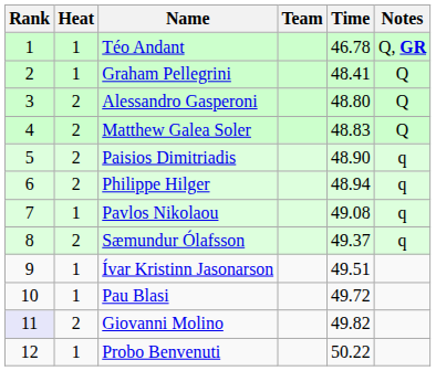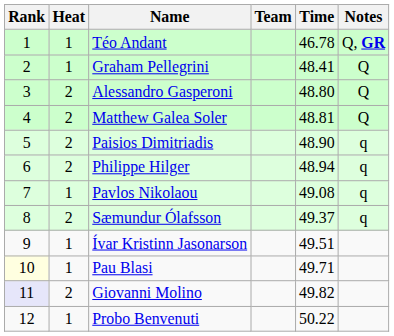 <table class="wikitable sortable" style="text-align:center">
 <tr>
 <th>Rank</th>
 <th>Heat</th>
 <th>Name</th>
 <th>Team</th>
 <th>Time</th>
 <th>Notes</th>
 </tr>
 <tr bgcolor=ccffcc>
 <td>1</td>
 <td>1</td>
 <td align="left"><a href='#'>Téo Andant</a></td>
 <td align=left></td>
 <td>46.78</td>
 <td>Q, <strong><a href='#'>GR</a></strong></td>
 </tr>
 <tr bgcolor=ccffcc>
 <td>2</td>
 <td>1</td>
 <td align="left"><a href='#'>Graham Pellegrini</a></td>
 <td align=left></td>
 <td>48.41</td>
 <td>Q</td>
 </tr>
 <tr bgcolor=ccffcc>
 <td>3</td>
 <td>2</td>
 <td align="left"><a href='#'>Alessandro Gasperoni</a></td>
 <td align=left></td>
 <td>48.80</td>
 <td>Q</td>
 </tr>
 <tr bgcolor=ccffcc>
 <td>4</td>
 <td>2</td>
 <td align="left"><a href='#'>Matthew Galea Soler</a></td>
 <td align=left></td>
-<td>48.83</td>
+<td>48.81</td>
 <td>Q</td>
 </tr>
 <tr bgcolor=ddffdd>
 <td>5</td>
 <td>2</td>
 <td align="left"><a href='#'>Paisios Dimitriadis</a></td>
 <td align=left></td>
 <td>48.90</td>
 <td>q</td>
 </tr>
 <tr bgcolor=ddffdd>
 <td>6</td>
 <td>2</td>
 <td align="left"><a href='#'>Philippe Hilger</a></td>
 <td align=left></td>
 <td>48.94</td>
 <td>q</td>
 </tr>
 <tr bgcolor=ddffdd>
 <td>7</td>
 <td>1</td>
 <td align="left"><a href='#'>Pavlos Nikolaou</a></td>
 <td align=left></td>
 <td>49.08</td>
 <td>q</td>
 </tr>
 <tr bgcolor=ddffdd>
 <td>8</td>
 <td>2</td>
 <td align="left"><a href='#'>Sæmundur Ólafsson</a></td>
 <td align=left></td>
 <td>49.37</td>
 <td>q</td>
 </tr>
 <tr>
 <td>9</td>
 <td>1</td>
 <td align="left"><a href='#'>Ívar Kristinn Jasonarson</a></td>
 <td align=left></td>
 <td>49.51</td>
 <td></td>
 </tr>
 <tr>
-<td>10</td>
+<td style="background: lightyellow;">10</td>
 <td>1</td>
 <td align="left"><a href='#'>Pau Blasi</a></td>
 <td align=left></td>
-<td>49.72</td>
+<td>49.71</td>
 <td></td>
 </tr>
 <tr>
 <td style="background: lavender;">11</td>
 <td>2</td>
 <td align="left"><a href='#'>Giovanni Molino</a></td>
 <td align=left></td>
 <td>49.82</td>
 <td></td>
 </tr>
 <tr>
 <td>12</td>
 <td>1</td>
 <td align="left"><a href='#'>Probo Benvenuti</a></td>
 <td align=left></td>
 <td>50.22</td>
 <td></td>
 </tr>
 </table>
